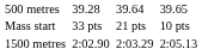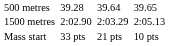 <table>
 <tr>
 <td>500 metres<br></td>
 <td></td>
 <td>39.28</td>
 <td></td>
 <td>39.64</td>
 <td></td>
 <td>39.65</td>
 </tr>
 <tr>
+<td>1500 metres<br></td>
+<td></td>
+<td>2:02.90</td>
+<td></td>
+<td>2:03.29</td>
+<td></td>
+<td>2:05.13</td>
+</tr>
+<tr>
 <td>Mass start<br></td>
 <td></td>
 <td>33 pts</td>
 <td></td>
 <td>21 pts</td>
 <td></td>
 <td>10 pts</td>
 </tr>
-<tr>
-<td>1500 metres<br></td>
-<td></td>
-<td>2:02.90</td>
-<td></td>
-<td>2:03.29</td>
-<td></td>
-<td>2:05.13</td>
-</tr>
 </table>
